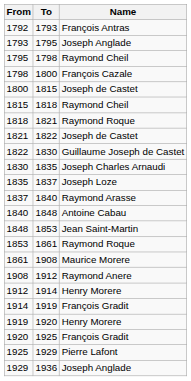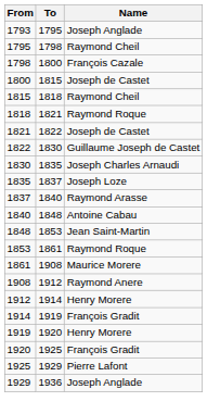 <table class="wikitable">
 <tr>
 <th>From</th>
 <th>To</th>
 <th>Name</th>
-</tr>
-<tr>
-<td>1792</td>
-<td>1793</td>
-<td>François Antras</td>
 </tr>
 <tr>
 <td>1793</td>
 <td>1795</td>
 <td>Joseph Anglade</td>
 </tr>
 <tr>
 <td>1795</td>
 <td>1798</td>
 <td>Raymond Cheil</td>
 </tr>
 <tr>
 <td>1798</td>
 <td>1800</td>
 <td>François Cazale</td>
 </tr>
 <tr>
 <td>1800</td>
 <td>1815</td>
 <td>Joseph de Castet</td>
 </tr>
 <tr>
 <td>1815</td>
 <td>1818</td>
 <td>Raymond Cheil</td>
 </tr>
 <tr>
 <td>1818</td>
 <td>1821</td>
 <td>Raymond Roque</td>
 </tr>
 <tr>
 <td>1821</td>
 <td>1822</td>
 <td>Joseph de Castet</td>
 </tr>
 <tr>
 <td>1822</td>
 <td>1830</td>
 <td>Guillaume Joseph de Castet</td>
 </tr>
 <tr>
 <td>1830</td>
 <td>1835</td>
 <td>Joseph Charles Arnaudi</td>
 </tr>
 <tr>
 <td>1835</td>
 <td>1837</td>
 <td>Joseph Loze</td>
 </tr>
 <tr>
 <td>1837</td>
 <td>1840</td>
 <td>Raymond Arasse</td>
 </tr>
 <tr>
 <td>1840</td>
 <td>1848</td>
 <td>Antoine Cabau</td>
 </tr>
 <tr>
 <td>1848</td>
 <td>1853</td>
 <td>Jean Saint-Martin</td>
 </tr>
 <tr>
 <td>1853</td>
 <td>1861</td>
 <td>Raymond Roque</td>
 </tr>
 <tr>
 <td>1861</td>
 <td>1908</td>
 <td>Maurice Morere</td>
 </tr>
 <tr>
 <td>1908</td>
 <td>1912</td>
 <td>Raymond Anere</td>
 </tr>
 <tr>
 <td>1912</td>
 <td>1914</td>
 <td>Henry Morere</td>
 </tr>
 <tr>
 <td>1914</td>
 <td>1919</td>
 <td>François Gradit</td>
 </tr>
 <tr>
 <td>1919</td>
 <td>1920</td>
 <td>Henry Morere</td>
 </tr>
 <tr>
 <td>1920</td>
 <td>1925</td>
 <td>François Gradit</td>
 </tr>
 <tr>
 <td>1925</td>
 <td>1929</td>
 <td>Pierre Lafont</td>
 </tr>
 <tr>
 <td>1929</td>
 <td>1936</td>
 <td>Joseph Anglade</td>
 </tr>
 </table>
